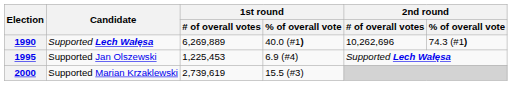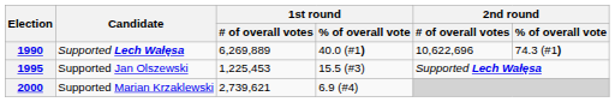 <table class=wikitable>
 <tr>
 <th rowspan=2>Election</th>
 <th rowspan=2>Candidate</th>
 <th colspan=2>1st round</th>
 <th colspan=2>2nd round</th>
 </tr>
 <tr>
 <th># of overall votes</th>
 <th>% of overall vote</th>
 <th># of overall votes</th>
 <th>% of overall vote</th>
 </tr>
 <tr>
 <th><a href='#'>1990</a></th>
 <td><em>Supported <strong><a href='#'>Lech Wałęsa</a><strong><em></td>
 <td>6,269,889</td>
 <td>40.0 (</strong>#1<strong>)</td>
-<td>10,262,696</td>
+<td>10,622,696</td>
 <td>74.3 (</strong>#1<strong>)</td>
 </tr>
 <tr>
 <th><a href='#'>1995</a></th>
 <td></em>Supported </strong><a href='#'>Jan Olszewski</a></em></strong></td>
 <td>1,225,453</td>
-<td>6.9 (#4)</td>
+<td>15.5 (#3)</td>
 <td colspan="2"><em>Supported <strong><a href='#'>Lech Wałęsa</a><strong><em></td>
 </tr>
 <tr>
 <th><a href='#'>2000</a></th>
 <td></em>Supported </strong><a href='#'>Marian Krzaklewski</a></em></strong></td>
-<td>2,739,619</td>
-<td>15.5 (#3)</td>
+<td>2,739,621</td>
+<td>6.9 (#4)</td>
 <td colspan="2" style="background:lightgrey;"></td>
 </tr>
 </table>
